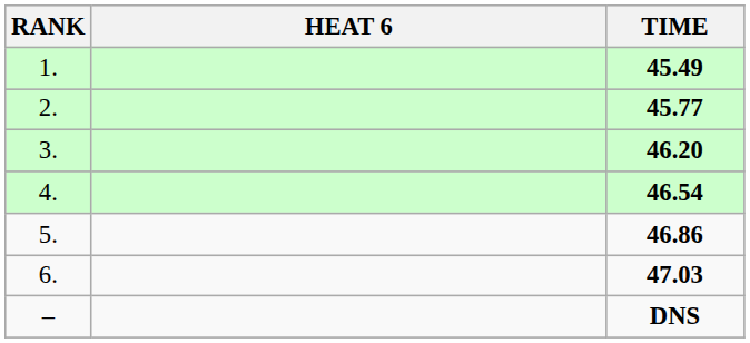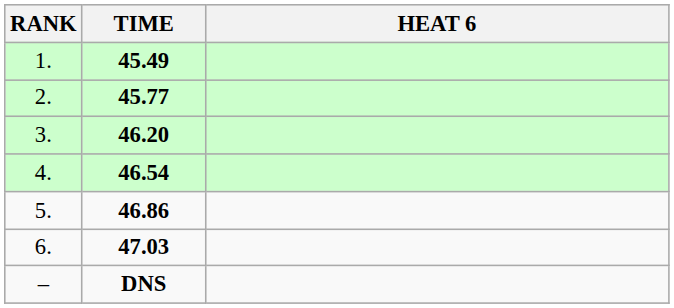 <table class="wikitable" style="border-collapse: collapse; font-size: 90%;">
 <tr>
 <th>RANK</th>
+<th style="width: 5em">TIME</th>
 <th style="width: 20em">HEAT 6</th>
-<th style="width: 5em">TIME</th>
 </tr>
 <tr style="background:#ccffcc;">
 <td align="center">1.</td>
+<td align="center"><strong>45.49</strong></td>
 <td></td>
-<td align="center"><strong>45.49</strong></td>
 </tr>
 <tr style="background:#ccffcc;">
 <td align="center">2.</td>
+<td align="center"><strong>45.77</strong></td>
 <td></td>
-<td align="center"><strong>45.77</strong></td>
 </tr>
 <tr style="background:#ccffcc;">
 <td align="center">3.</td>
+<td align="center"><strong>46.20</strong></td>
 <td></td>
-<td align="center"><strong>46.20</strong></td>
 </tr>
 <tr style="background:#ccffcc;">
 <td align="center">4.</td>
+<td align="center"><strong>46.54</strong></td>
 <td></td>
-<td align="center"><strong>46.54</strong></td>
 </tr>
 <tr>
 <td align="center">5.</td>
+<td align="center"><strong>46.86</strong></td>
 <td></td>
-<td align="center"><strong>46.86</strong></td>
 </tr>
 <tr>
 <td align="center">6.</td>
+<td align="center"><strong>47.03</strong></td>
 <td></td>
-<td align="center"><strong>47.03</strong></td>
 </tr>
 <tr>
 <td align="center">–</td>
+<td align="center"><strong>DNS</strong></td>
 <td></td>
-<td align="center"><strong>DNS</strong></td>
 </tr>
 </table>
